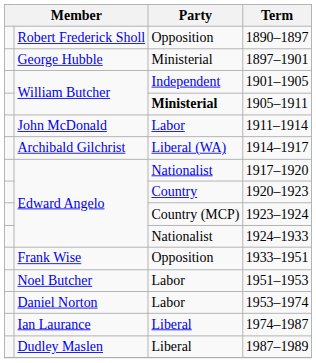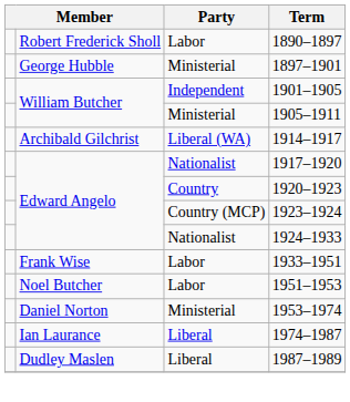 <table class="wikitable">
 <tr>
 <th colspan="2">Member</th>
 <th>Party</th>
 <th>Term</th>
 </tr>
 <tr>
 <td> </td>
 <td><a href='#'>Robert Frederick Sholl</a></td>
-<td>Opposition</td>
+<td>Labor</td>
 <td>1890–1897</td>
 </tr>
 <tr>
 <td> </td>
 <td><a href='#'>George Hubble</a></td>
 <td>Ministerial</td>
 <td>1897–1901</td>
 </tr>
 <tr>
 <td> </td>
 <td rowspan="2"><a href='#'>William Butcher</a></td>
 <td><a href='#'>Independent</a></td>
 <td>1901–1905</td>
 </tr>
 <tr>
 <td> </td>
-<td><strong>Ministerial</strong></td>
+<td>Ministerial</td>
 <td>1905–1911</td>
-</tr>
-<tr>
-<td> </td>
-<td><a href='#'>John McDonald</a></td>
-<td><a href='#'>Labor</a></td>
-<td>1911–1914</td>
 </tr>
 <tr>
 <td> </td>
 <td><a href='#'>Archibald Gilchrist</a></td>
 <td><a href='#'>Liberal (WA)</a></td>
 <td>1914–1917</td>
 </tr>
 <tr>
 <td> </td>
 <td rowspan="4"><a href='#'>Edward Angelo</a></td>
 <td><a href='#'>Nationalist</a></td>
 <td>1917–1920</td>
 </tr>
 <tr>
 <td> </td>
 <td><a href='#'>Country</a></td>
 <td>1920–1923</td>
 </tr>
 <tr>
 <td> </td>
 <td>Country (MCP)</td>
 <td>1923–1924</td>
 </tr>
 <tr>
 <td> </td>
 <td>Nationalist</td>
 <td>1924–1933</td>
 </tr>
 <tr>
 <td> </td>
 <td><a href='#'>Frank Wise</a></td>
-<td>Opposition</td>
+<td>Labor</td>
 <td>1933–1951</td>
 </tr>
 <tr>
 <td> </td>
 <td><a href='#'>Noel Butcher</a></td>
 <td>Labor</td>
 <td>1951–1953</td>
 </tr>
 <tr>
 <td> </td>
 <td><a href='#'>Daniel Norton</a></td>
-<td>Labor</td>
+<td>Ministerial</td>
 <td>1953–1974</td>
 </tr>
 <tr>
 <td> </td>
 <td><a href='#'>Ian Laurance</a></td>
 <td><a href='#'>Liberal</a></td>
 <td>1974–1987</td>
 </tr>
 <tr>
 <td> </td>
 <td><a href='#'>Dudley Maslen</a></td>
 <td>Liberal</td>
 <td>1987–1989</td>
 </tr>
 <tr>
 </tr>
 </table>
